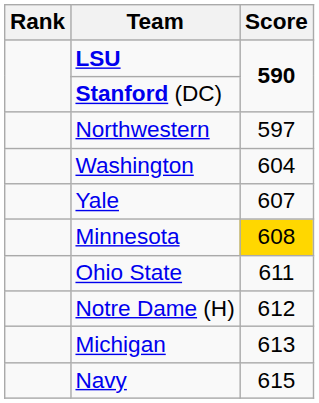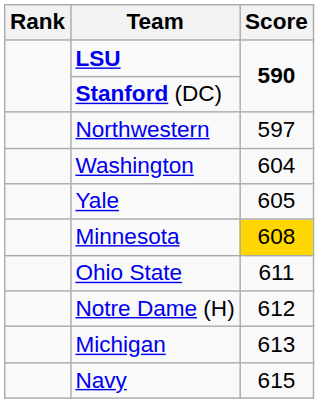 <table class="wikitable sortable" style="text-align:center">
 <tr>
 <th dat-sort-type=number>Rank</th>
 <th>Team</th>
 <th>Score</th>
 </tr>
 <tr>
 <td rowspan=2></td>
 <td align=left><strong><a href='#'>LSU</a></strong></td>
 <td rowspan=2><strong>590</strong></td>
 </tr>
 <tr>
 <td align=left><strong><a href='#'>Stanford</a></strong> (DC)</td>
 </tr>
 <tr>
 <td></td>
 <td align=left><a href='#'>Northwestern</a></td>
 <td>597</td>
 </tr>
 <tr>
 <td></td>
 <td align=left><a href='#'>Washington</a></td>
 <td>604</td>
 </tr>
 <tr>
 <td></td>
 <td align=left><a href='#'>Yale</a></td>
-<td>607</td>
+<td>605</td>
 </tr>
 <tr>
 <td></td>
 <td align=left><a href='#'>Minnesota</a></td>
 <td style="background: gold;">608</td>
 </tr>
 <tr>
 <td></td>
 <td align=left><a href='#'>Ohio State</a></td>
 <td>611</td>
 </tr>
 <tr>
 <td></td>
 <td align=left><a href='#'>Notre Dame</a> (H)</td>
 <td>612</td>
 </tr>
 <tr>
 <td></td>
 <td align=left><a href='#'>Michigan</a></td>
 <td>613</td>
 </tr>
 <tr>
 <td></td>
 <td align=left><a href='#'>Navy</a></td>
 <td>615</td>
 </tr>
 </table>
